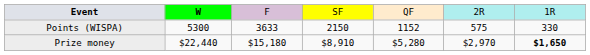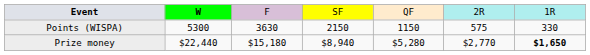 <table class=wikitable style=font-size:90%;text-align:center>
 <tr>
 <td width=200 colspan=1 bgcolor=#dfe2e9><strong>Event</strong></td>
 <td width=80 bgcolor=lime><strong>W</strong></td>
 <td width=85 bgcolor=#D8BFD8>F</td>
 <td width=85 bgcolor=#FFFF00>SF</td>
 <td width=85 bgcolor=#ffebcd>QF</td>
 <td width=85 bgcolor=#afeeee>2R</td>
 <td width=85 bgcolor=#afeeee>1R</td>
 </tr>
 <tr>
 <td bgcolor=#EDEDED>Points (WISPA)</td>
 <td>5300</td>
-<td>3633</td>
+<td>3630</td>
 <td>2150</td>
-<td>1152</td>
+<td>1150</td>
 <td>575</td>
 <td>330</td>
 </tr>
 <tr>
 <td bgcolor=#EDEDED>Prize money</td>
 <td>$22,440</td>
 <td>$15,180</td>
-<td>$8,910</td>
+<td>$8,940</td>
 <td>$5,280</td>
-<td>$2,970</td>
+<td>$2,770</td>
 <td><strong>$1,650</strong></td>
 </tr>
 </table>
